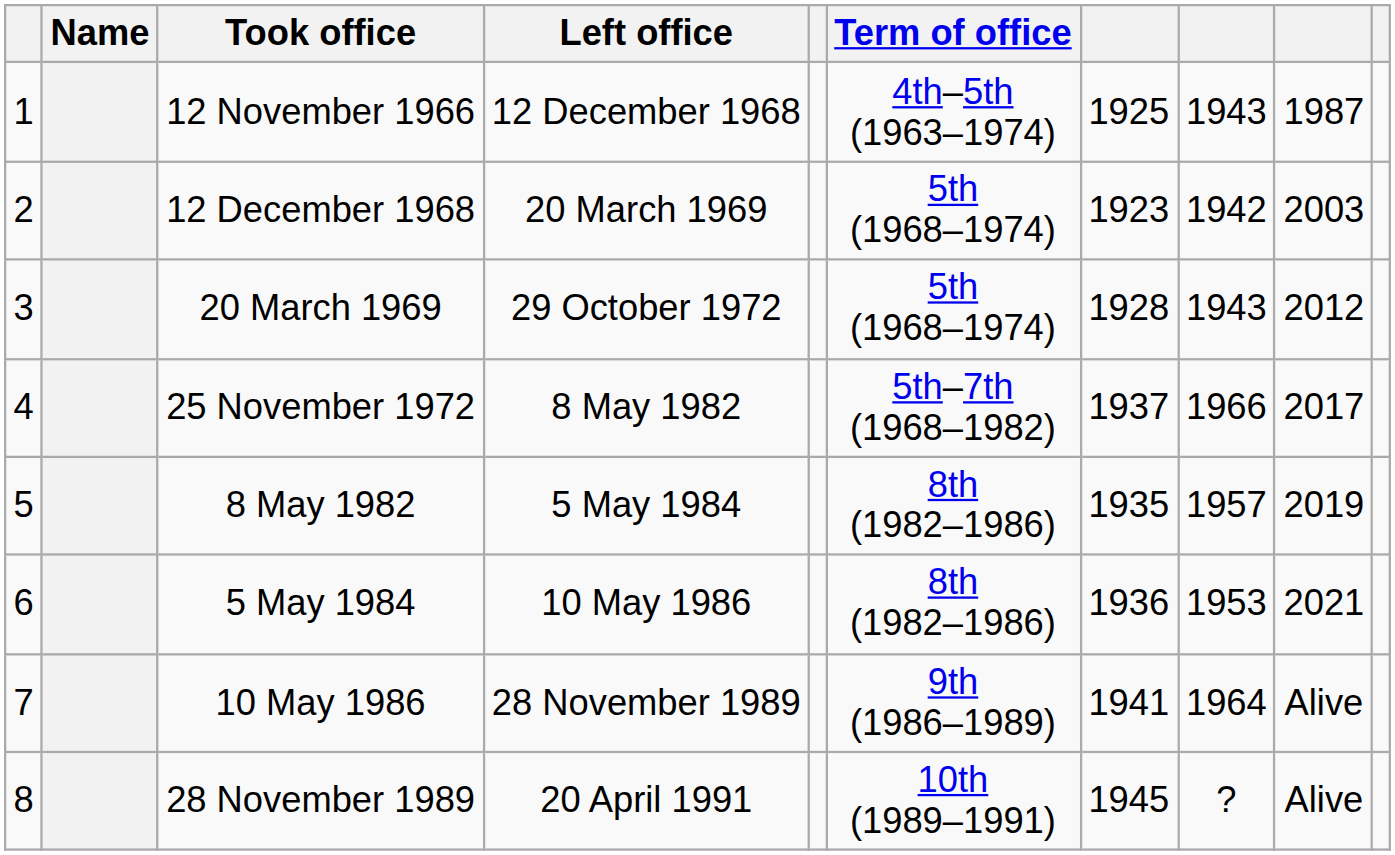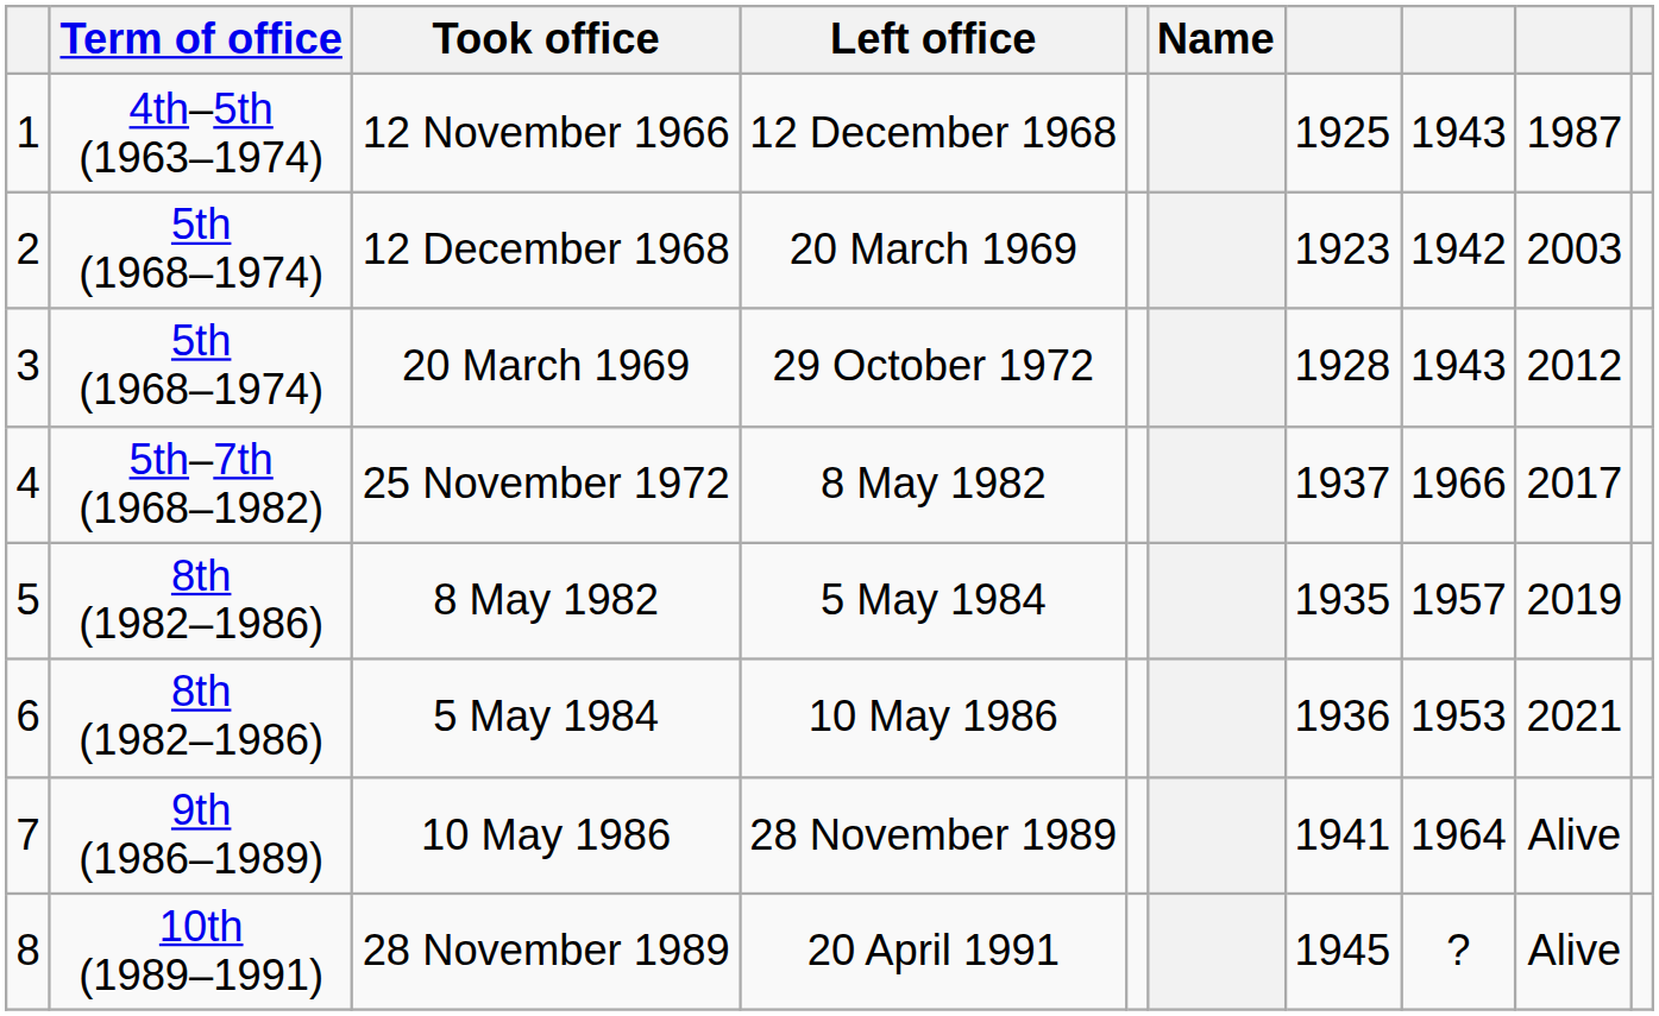 <table class="wikitable sortable" style=text-align:center>
 <tr>
 <th scope=col></th>
-<th scope=col>Name</th>
+<th scope=col><a href='#'>Term of office</a></th>
 <th scope=col>Took office</th>
 <th scope=col>Left office</th>
 <th scope=col></th>
-<th scope=col><a href='#'>Term of office</a></th>
+<th scope=col>Name</th>
 <th scope=col></th>
 <th scope=col></th>
 <th scope=col></th>
 <th scope=col class="unsortable"></th>
 </tr>
 <tr>
 <td>1</td>
-<th align="center" scope="row" style="font-weight:normal;"></th>
+<td><a href='#'>4th</a>–<a href='#'>5th</a><br>(1963–1974)</td>
 <td>12 November 1966</td>
 <td>12 December 1968</td>
 <td></td>
-<td><a href='#'>4th</a>–<a href='#'>5th</a><br>(1963–1974)</td>
+<th align="center" scope="row" style="font-weight:normal;"></th>
 <td>1925</td>
 <td>1943</td>
 <td>1987</td>
 <td></td>
 </tr>
 <tr>
 <td>2</td>
-<th align="center" scope="row" style="font-weight:normal;"></th>
+<td><a href='#'>5th</a><br>(1968–1974)</td>
 <td>12 December 1968</td>
 <td>20 March 1969</td>
 <td></td>
-<td><a href='#'>5th</a><br>(1968–1974)</td>
+<th align="center" scope="row" style="font-weight:normal;"></th>
 <td>1923</td>
 <td>1942</td>
 <td>2003</td>
 <td></td>
 </tr>
 <tr>
 <td>3</td>
-<th align="center" scope="row" style="font-weight:normal;"></th>
+<td><a href='#'>5th</a><br>(1968–1974)</td>
 <td>20 March 1969</td>
 <td>29 October 1972</td>
 <td></td>
-<td><a href='#'>5th</a><br>(1968–1974)</td>
+<th align="center" scope="row" style="font-weight:normal;"></th>
 <td>1928</td>
 <td>1943</td>
 <td>2012</td>
 <td></td>
 </tr>
 <tr>
 <td>4</td>
-<th align="center" scope="row" style="font-weight:normal;"></th>
+<td><a href='#'>5th</a>–<a href='#'>7th</a><br>(1968–1982)</td>
 <td>25 November 1972</td>
 <td>8 May 1982</td>
 <td></td>
-<td><a href='#'>5th</a>–<a href='#'>7th</a><br>(1968–1982)</td>
+<th align="center" scope="row" style="font-weight:normal;"></th>
 <td>1937</td>
 <td>1966</td>
 <td>2017</td>
 <td></td>
 </tr>
 <tr>
 <td>5</td>
-<th align="center" scope="row" style="font-weight:normal;"></th>
+<td><a href='#'>8th</a><br>(1982–1986)</td>
 <td>8 May 1982</td>
 <td>5 May 1984</td>
 <td></td>
-<td><a href='#'>8th</a><br>(1982–1986)</td>
+<th align="center" scope="row" style="font-weight:normal;"></th>
 <td>1935</td>
 <td>1957</td>
 <td>2019</td>
 <td></td>
 </tr>
 <tr>
 <td>6</td>
-<th align="center" scope="row" style="font-weight:normal;"></th>
+<td><a href='#'>8th</a><br>(1982–1986)</td>
 <td>5 May 1984</td>
 <td>10 May 1986</td>
 <td></td>
-<td><a href='#'>8th</a><br>(1982–1986)</td>
+<th align="center" scope="row" style="font-weight:normal;"></th>
 <td>1936</td>
 <td>1953</td>
 <td>2021</td>
 <td></td>
 </tr>
 <tr>
 <td>7</td>
-<th align="center" scope="row" style="font-weight:normal;"></th>
+<td><a href='#'>9th</a><br>(1986–1989)</td>
 <td>10 May 1986</td>
 <td>28 November 1989</td>
 <td></td>
-<td><a href='#'>9th</a><br>(1986–1989)</td>
+<th align="center" scope="row" style="font-weight:normal;"></th>
 <td>1941</td>
 <td>1964</td>
 <td>Alive</td>
 <td></td>
 </tr>
 <tr>
 <td>8</td>
-<th align="center" scope="row" style="font-weight:normal;"></th>
+<td><a href='#'>10th</a><br>(1989–1991)</td>
 <td>28 November 1989</td>
 <td>20 April 1991</td>
 <td></td>
-<td><a href='#'>10th</a><br>(1989–1991)</td>
+<th align="center" scope="row" style="font-weight:normal;"></th>
 <td>1945</td>
 <td>?</td>
 <td>Alive</td>
 <td></td>
 </tr>
 </table>
